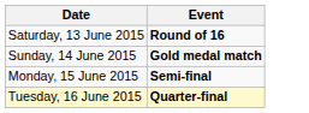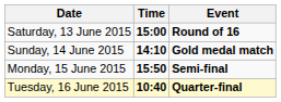 <table class = "wikitable">
 <tr>
 <th>Date</th>
+<th>Time</th>
 <th>Event</th>
 </tr>
 <tr>
 <td>Saturday, 13 June 2015</td>
+<td><strong>15:00</strong></td>
 <td><strong>Round of 16</strong></td>
 </tr>
 <tr>
 <td>Sunday, 14 June 2015</td>
+<td><strong>14:10</strong></td>
 <td><strong>Gold medal match</strong></td>
 </tr>
 <tr>
 <td>Monday, 15 June 2015</td>
+<td><strong>15:50</strong></td>
 <td><strong>Semi-final</strong></td>
 </tr>
 <tr style="background-color:lemonchiffon;">
 <td>Tuesday, 16 June 2015</td>
+<td><strong>10:40</strong></td>
 <td><strong>Quarter-final</strong></td>
 </tr>
 </table>
